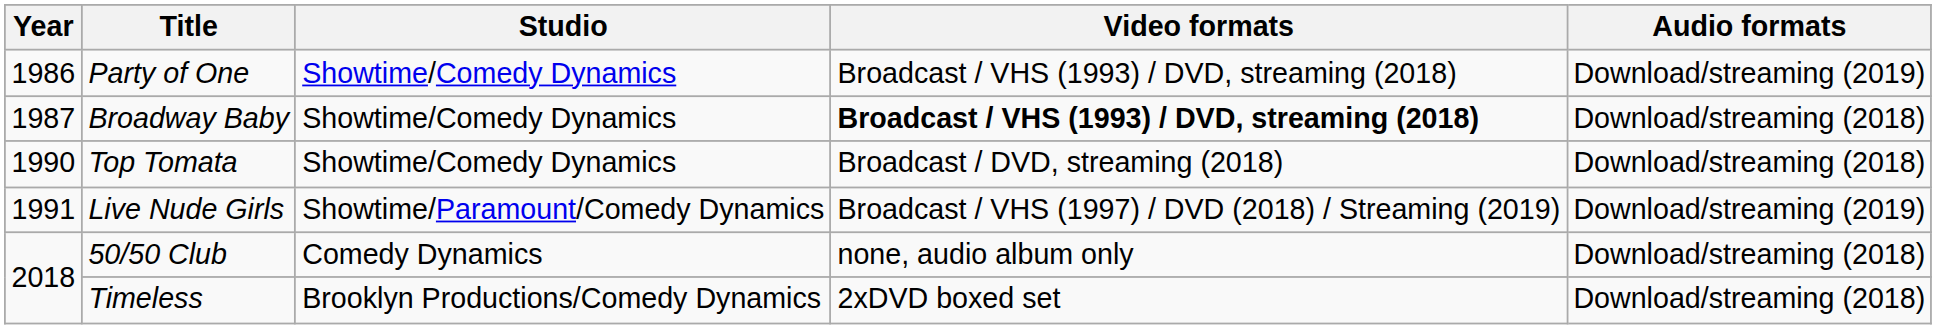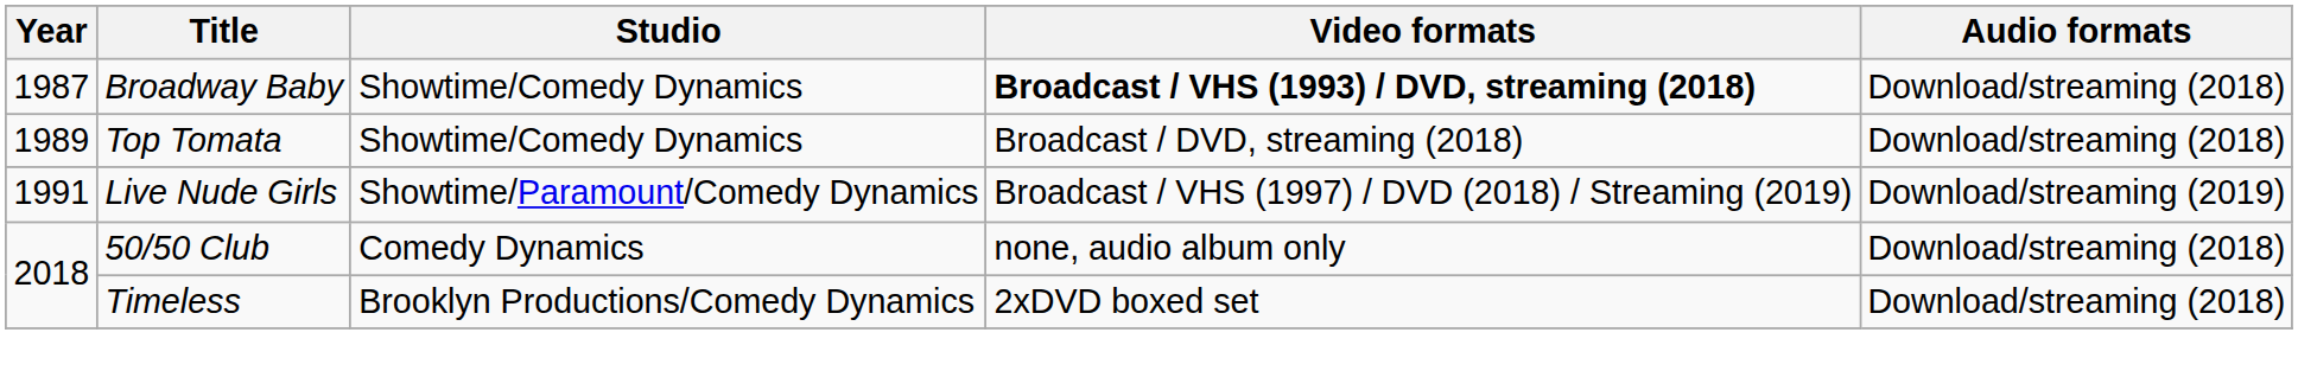 <table class="wikitable">
 <tr>
 <th>Year</th>
 <th>Title</th>
 <th>Studio</th>
 <th>Video formats</th>
 <th>Audio formats</th>
 </tr>
 <tr>
-<td>1986</td>
-<td><em>Party of One</em></td>
-<td><a href='#'>Showtime</a>/<a href='#'>Comedy Dynamics</a></td>
-<td>Broadcast / VHS (1993) / DVD, streaming (2018)</td>
-<td>Download/streaming (2019)</td>
-</tr>
-<tr>
 <td>1987</td>
 <td><em>Broadway Baby</em></td>
 <td>Showtime/Comedy Dynamics</td>
 <td><strong>Broadcast / VHS (1993) / DVD, streaming (2018)</strong></td>
 <td>Download/streaming (2018)</td>
 </tr>
 <tr>
-<td>1990</td>
+<td>1989</td>
 <td><em>Top Tomata</em></td>
 <td>Showtime/Comedy Dynamics</td>
 <td>Broadcast / DVD, streaming (2018)</td>
 <td>Download/streaming (2018)</td>
 </tr>
 <tr>
 <td>1991</td>
 <td><em>Live Nude Girls</em></td>
 <td>Showtime/<a href='#'>Paramount</a>/Comedy Dynamics</td>
 <td>Broadcast / VHS (1997) / DVD (2018) / Streaming (2019)</td>
 <td>Download/streaming (2019)</td>
 </tr>
 <tr>
 <td rowspan="2">2018</td>
 <td><em>50/50 Club</em></td>
 <td>Comedy Dynamics</td>
 <td>none, audio album only</td>
 <td>Download/streaming (2018)</td>
 </tr>
 <tr>
 <td><em>Timeless</em></td>
 <td>Brooklyn Productions/Comedy Dynamics</td>
 <td>2xDVD boxed set</td>
 <td>Download/streaming (2018)</td>
 </tr>
 </table>
